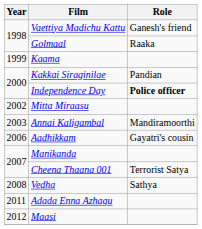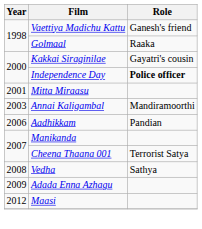 <table class="wikitable sortable">
 <tr>
 <th>Year</th>
 <th>Film</th>
 <th>Role</th>
 </tr>
 <tr>
 <td rowspan="2">1998</td>
 <td><em><a href='#'>Vaettiya Madichu Kattu</a></em></td>
 <td>Ganesh's friend</td>
 </tr>
 <tr>
 <td><em><a href='#'>Golmaal</a></em></td>
 <td>Raaka</td>
 </tr>
 <tr>
-<td>1999</td>
-<td><em><a href='#'>Kaama</a></em></td>
-<td></td>
-</tr>
-<tr>
 <td rowspan="2">2000</td>
 <td><em><a href='#'>Kakkai Siraginilae</a></em></td>
-<td>Pandian</td>
+<td>Gayatri's cousin</td>
 </tr>
 <tr>
 <td><em><a href='#'>Independence Day</a></em></td>
 <td><strong>Police officer</strong></td>
 </tr>
 <tr>
-<td>2002</td>
+<td>2001</td>
 <td><em><a href='#'>Mitta Miraasu</a></em></td>
 <td></td>
 </tr>
 <tr>
 <td>2003</td>
 <td><em><a href='#'>Annai Kaligambal</a></em></td>
 <td>Mandiramoorthi</td>
 </tr>
 <tr>
 <td>2006</td>
 <td><em><a href='#'>Aadhikkam</a></em></td>
-<td>Gayatri's cousin</td>
+<td>Pandian</td>
 </tr>
 <tr>
 <td rowspan="2">2007</td>
 <td><em><a href='#'>Manikanda</a></em></td>
 <td></td>
 </tr>
 <tr>
 <td><em><a href='#'>Cheena Thaana 001</a></em></td>
 <td>Terrorist Satya</td>
 </tr>
 <tr>
 <td>2008</td>
 <td><em><a href='#'>Vedha</a></em></td>
 <td>Sathya</td>
 </tr>
 <tr>
-<td>2011</td>
+<td>2009</td>
 <td><em><a href='#'>Adada Enna Azhagu</a></em></td>
 <td></td>
 </tr>
 <tr>
 <td>2012</td>
 <td><em><a href='#'>Maasi</a></em></td>
 <td></td>
 </tr>
 <tr>
 </tr>
 </table>
